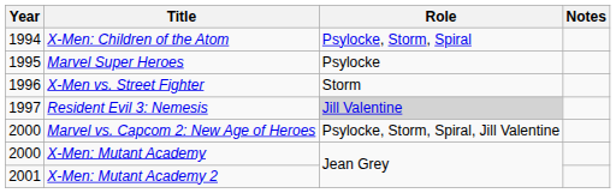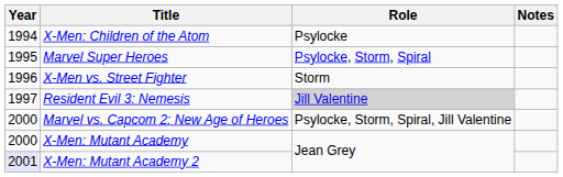 <table class="wikitable sortable">
 <tr>
 <th>Year</th>
 <th>Title</th>
 <th>Role</th>
 <th class="unsortable">Notes</th>
 </tr>
 <tr>
 <td>1994</td>
 <td><em><a href='#'>X-Men: Children of the Atom</a></em></td>
-<td><a href='#'>Psylocke</a>, <a href='#'>Storm</a>, <a href='#'>Spiral</a></td>
+<td>Psylocke</td>
 <td></td>
 </tr>
 <tr>
 <td>1995</td>
 <td><em><a href='#'>Marvel Super Heroes</a></em></td>
-<td>Psylocke</td>
+<td><a href='#'>Psylocke</a>, <a href='#'>Storm</a>, <a href='#'>Spiral</a></td>
 <td></td>
 </tr>
 <tr>
 <td>1996</td>
 <td><em><a href='#'>X-Men vs. Street Fighter</a></em></td>
 <td>Storm</td>
 <td></td>
 </tr>
 <tr>
 <td>1997</td>
 <td><em><a href='#'>Resident Evil 3: Nemesis</a></em></td>
 <td style="background: lightgrey;"><a href='#'>Jill Valentine</a></td>
 <td></td>
 </tr>
 <tr>
 <td>2000</td>
 <td><em><a href='#'>Marvel vs. Capcom 2: New Age of Heroes</a></em></td>
 <td>Psylocke, Storm, Spiral, Jill Valentine</td>
 <td></td>
 </tr>
 <tr>
 <td>2000</td>
 <td><em><a href='#'>X-Men: Mutant Academy</a></em></td>
 <td rowspan="2">Jean Grey</td>
 <td></td>
 </tr>
 <tr>
-<td>2001</td>
+<td style="background: lavender;">2001</td>
 <td><em><a href='#'>X-Men: Mutant Academy 2</a></em></td>
 <td></td>
 </tr>
 </table>
